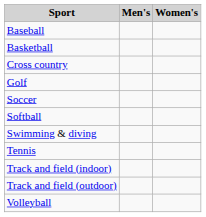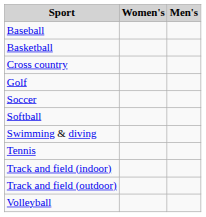 <table class="wikitable" style=>
 <tr>
 <th style="background:lightgray">Sport</th>
+<th style="background:lightgray">Women's</th>
 <th style="background:lightgray">Men's</th>
-<th style="background:lightgray">Women's</th>
 </tr>
 <tr>
 <td><a href='#'>Baseball</a></td>
 <td></td>
 <td></td>
 </tr>
 <tr>
 <td><a href='#'>Basketball</a></td>
 <td></td>
 <td></td>
 </tr>
 <tr>
 <td><a href='#'>Cross country</a></td>
 <td></td>
 <td></td>
 </tr>
 <tr>
 <td><a href='#'>Golf</a></td>
 <td></td>
 <td></td>
 </tr>
 <tr>
 <td><a href='#'>Soccer</a></td>
 <td></td>
 <td></td>
 </tr>
 <tr>
 <td><a href='#'>Softball</a></td>
 <td></td>
 <td></td>
 </tr>
 <tr>
 <td><a href='#'>Swimming</a> & <a href='#'>diving</a></td>
 <td></td>
 <td></td>
 </tr>
 <tr>
 <td><a href='#'>Tennis</a></td>
 <td></td>
 <td></td>
 </tr>
 <tr>
 <td><a href='#'>Track and field (indoor)</a></td>
 <td></td>
 <td></td>
 </tr>
 <tr>
 <td><a href='#'>Track and field (outdoor)</a></td>
 <td></td>
 <td></td>
 </tr>
 <tr>
 <td><a href='#'>Volleyball</a></td>
 <td></td>
 <td></td>
 </tr>
 </table>
